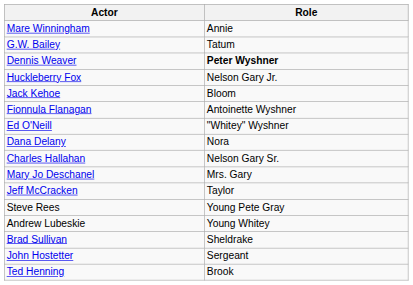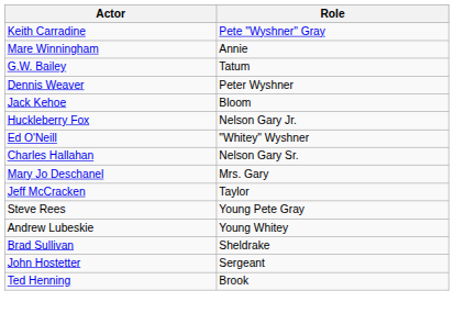 <table class="wikitable" width="50%">
 <tr bgcolor="#CCCCCC">
 <th>Actor</th>
 <th>Role</th>
+</tr>
+<tr>
+<td><a href='#'>Keith Carradine</a></td>
+<td><a href='#'>Pete "Wyshner" Gray</a></td>
 </tr>
 <tr>
 <td><a href='#'>Mare Winningham</a></td>
 <td>Annie</td>
 </tr>
 <tr>
 <td><a href='#'>G.W. Bailey</a></td>
 <td>Tatum</td>
 </tr>
 <tr>
 <td><a href='#'>Dennis Weaver</a></td>
-<td><strong>Peter Wyshner</strong></td>
+<td>Peter Wyshner</td>
+</tr>
+<tr>
+<td><a href='#'>Jack Kehoe</a></td>
+<td>Bloom</td>
 </tr>
 <tr>
 <td><a href='#'>Huckleberry Fox</a></td>
 <td>Nelson Gary Jr.</td>
 </tr>
 <tr>
-<td><a href='#'>Jack Kehoe</a></td>
-<td>Bloom</td>
-</tr>
-<tr>
-<td><a href='#'>Fionnula Flanagan</a></td>
-<td>Antoinette Wyshner</td>
-</tr>
-<tr>
 <td><a href='#'>Ed O'Neill</a></td>
 <td>"Whitey" Wyshner</td>
-</tr>
-<tr>
-<td><a href='#'>Dana Delany</a></td>
-<td>Nora</td>
 </tr>
 <tr>
 <td><a href='#'>Charles Hallahan</a></td>
 <td>Nelson Gary Sr.</td>
 </tr>
 <tr>
 <td><a href='#'>Mary Jo Deschanel</a></td>
 <td>Mrs. Gary</td>
 </tr>
 <tr>
 <td><a href='#'>Jeff McCracken</a></td>
 <td>Taylor</td>
 </tr>
 <tr>
 <td>Steve Rees</td>
 <td>Young Pete Gray</td>
 </tr>
 <tr>
 <td>Andrew Lubeskie</td>
 <td>Young Whitey</td>
 </tr>
 <tr>
 <td><a href='#'>Brad Sullivan</a></td>
 <td>Sheldrake</td>
 </tr>
 <tr>
 <td><a href='#'>John Hostetter</a></td>
 <td>Sergeant</td>
 </tr>
 <tr>
 <td><a href='#'>Ted Henning</a></td>
 <td>Brook</td>
 </tr>
 </table>
